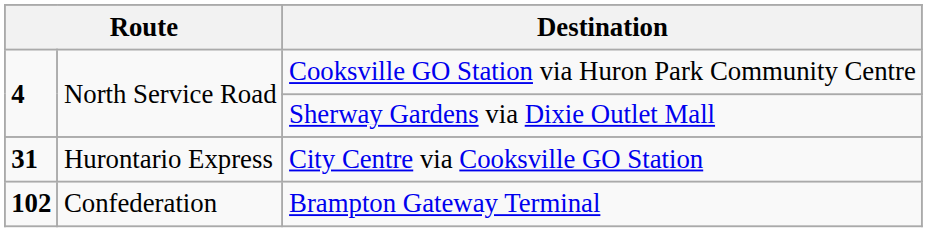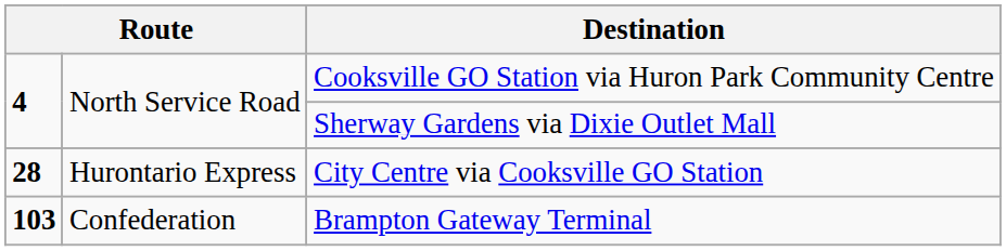 <table class=wikitable style="font-size: 90%;" |>
 <tr>
 <th colspan=2>Route</th>
 <th>Destination</th>
 </tr>
 <tr>
 <td rowspan=2><strong>4</strong></td>
 <td rowspan=2>North Service Road</td>
 <td><a href='#'>Cooksville GO Station</a> via Huron Park Community Centre</td>
 </tr>
 <tr>
 <td><a href='#'>Sherway Gardens</a> via <a href='#'>Dixie Outlet Mall</a></td>
 </tr>
 <tr>
-<td><strong>31</strong></td>
+<td><strong>28</strong></td>
 <td>Hurontario Express</td>
 <td><a href='#'>City Centre</a> via <a href='#'>Cooksville GO Station</a></td>
 </tr>
 <tr>
-<td><strong>102</strong></td>
+<td><strong>103</strong></td>
 <td>Confederation</td>
 <td><a href='#'>Brampton Gateway Terminal</a></td>
 </tr>
 </table>
